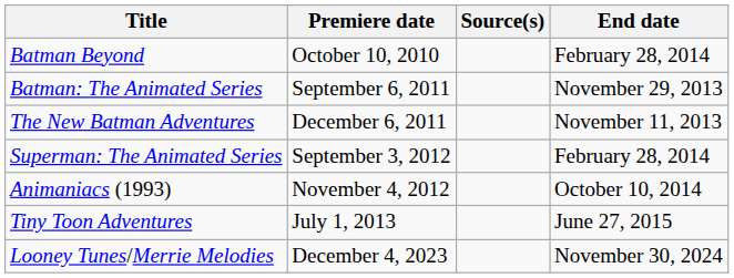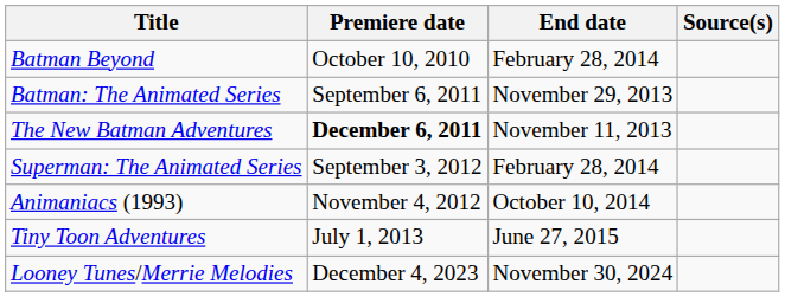 <table class="wikitable sortable">
 <tr>
 <th>Title</th>
 <th>Premiere date</th>
+<th>End date</th>
 <th>Source(s)</th>
-<th>End date</th>
 </tr>
 <tr>
 <td><em><a href='#'>Batman Beyond</a></em></td>
 <td>October 10, 2010</td>
+<td>February 28, 2014</td>
 <td></td>
-<td>February 28, 2014</td>
 </tr>
 <tr>
 <td><em><a href='#'>Batman: The Animated Series</a></em></td>
 <td>September 6, 2011</td>
+<td>November 29, 2013</td>
 <td></td>
-<td>November 29, 2013</td>
 </tr>
 <tr>
 <td><em><a href='#'>The New Batman Adventures</a></em></td>
-<td>December 6, 2011</td>
+<td><strong>December 6, 2011</strong></td>
+<td>November 11, 2013</td>
 <td></td>
-<td>November 11, 2013</td>
 </tr>
 <tr>
 <td><em><a href='#'>Superman: The Animated Series</a></em></td>
 <td>September 3, 2012</td>
+<td>February 28, 2014</td>
 <td></td>
-<td>February 28, 2014</td>
 </tr>
 <tr>
 <td><em><a href='#'>Animaniacs</a></em> (1993)</td>
 <td>November 4, 2012</td>
+<td>October 10, 2014</td>
 <td></td>
-<td>October 10, 2014</td>
 </tr>
 <tr>
 <td><em><a href='#'>Tiny Toon Adventures</a></em></td>
 <td>July 1, 2013</td>
+<td>June 27, 2015</td>
 <td></td>
-<td>June 27, 2015</td>
 </tr>
 <tr>
 <td><em><a href='#'>Looney Tunes</a></em>/<em><a href='#'>Merrie Melodies</a></em></td>
 <td>December 4, 2023</td>
+<td>November 30, 2024</td>
 <td></td>
-<td>November 30, 2024</td>
 </tr>
 </table>
